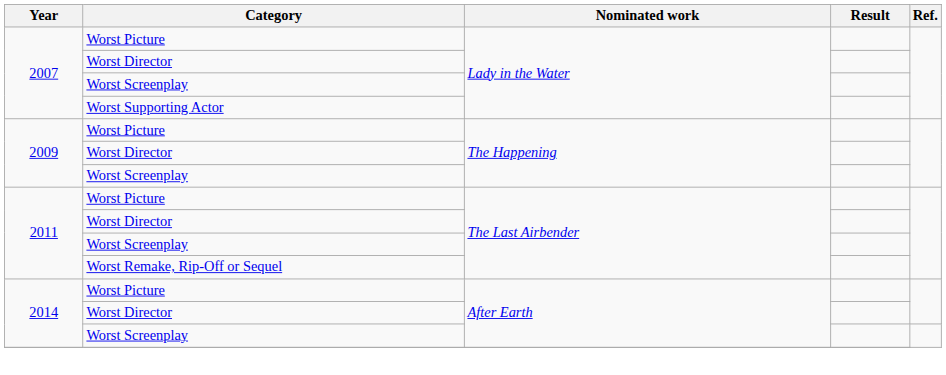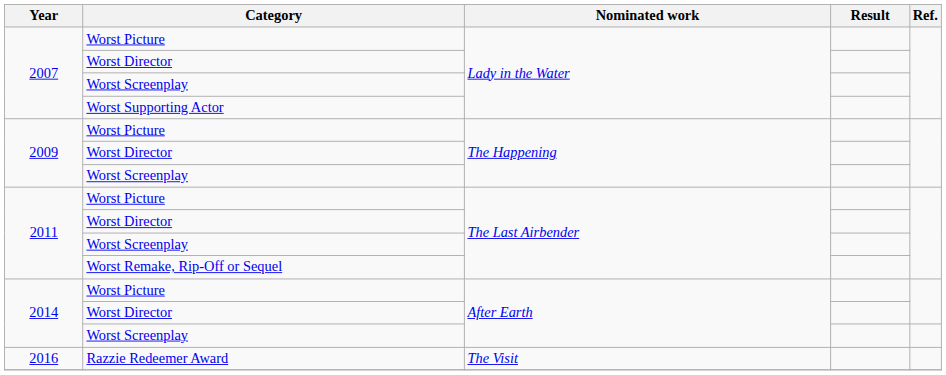 <table class=wikitable>
 <tr>
 <th scope="col" style="width:5em;">Year</th>
 <th scope="col" style="width:26em;">Category</th>
 <th scope="col" style="width:25em;">Nominated work</th>
 <th scope="col" style="width:5em;">Result</th>
 <th>Ref.</th>
 </tr>
 <tr>
 <td style="text-align:center;", rowspan="4"><a href='#'>2007</a></td>
 <td><a href='#'>Worst Picture</a></td>
 <td rowspan="4"><em><a href='#'>Lady in the Water</a></em></td>
 <td></td>
 <td style="text-align:center;", rowspan=4></td>
 </tr>
 <tr>
 <td><a href='#'>Worst Director</a></td>
 <td></td>
 </tr>
 <tr>
 <td><a href='#'>Worst Screenplay</a></td>
 <td></td>
 </tr>
 <tr>
 <td><a href='#'>Worst Supporting Actor</a></td>
 <td></td>
 </tr>
 <tr>
 <td style="text-align:center;", rowspan="3"><a href='#'>2009</a></td>
 <td><a href='#'>Worst Picture</a></td>
 <td rowspan="3"><em><a href='#'>The Happening</a></em></td>
 <td></td>
 <td style="text-align:center;", rowspan=3></td>
 </tr>
 <tr>
 <td><a href='#'>Worst Director</a></td>
 <td></td>
 </tr>
 <tr>
 <td><a href='#'>Worst Screenplay</a></td>
 <td></td>
 </tr>
 <tr>
 <td style="text-align:center;", rowspan="4"><a href='#'>2011</a></td>
 <td><a href='#'>Worst Picture</a></td>
 <td rowspan="4"><em><a href='#'>The Last Airbender</a></em></td>
 <td></td>
 <td style="text-align:center;", rowspan=4></td>
 </tr>
 <tr>
 <td><a href='#'>Worst Director</a></td>
 <td></td>
 </tr>
 <tr>
 <td><a href='#'>Worst Screenplay</a></td>
 <td></td>
 </tr>
 <tr>
 <td><a href='#'>Worst Remake, Rip-Off or Sequel</a></td>
 <td></td>
 </tr>
 <tr>
 <td style="text-align:center;", rowspan="3"><a href='#'>2014</a></td>
 <td><a href='#'>Worst Picture</a></td>
 <td rowspan="3"><em><a href='#'>After Earth</a></em></td>
 <td></td>
 <td style="text-align:center;", rowspan=2></td>
 </tr>
 <tr>
 <td><a href='#'>Worst Director</a></td>
 <td></td>
 </tr>
 <tr>
 <td><a href='#'>Worst Screenplay</a></td>
 <td></td>
 </tr>
 <tr>
+<td style="text-align:center;"><a href='#'>2016</a></td>
+<td><a href='#'>Razzie Redeemer Award</a></td>
+<td><em><a href='#'>The Visit</a></em></td>
+<td></td>
+<td style="text-align:center;"></td>
+</tr>
+<tr>
 </tr>
 </table>
